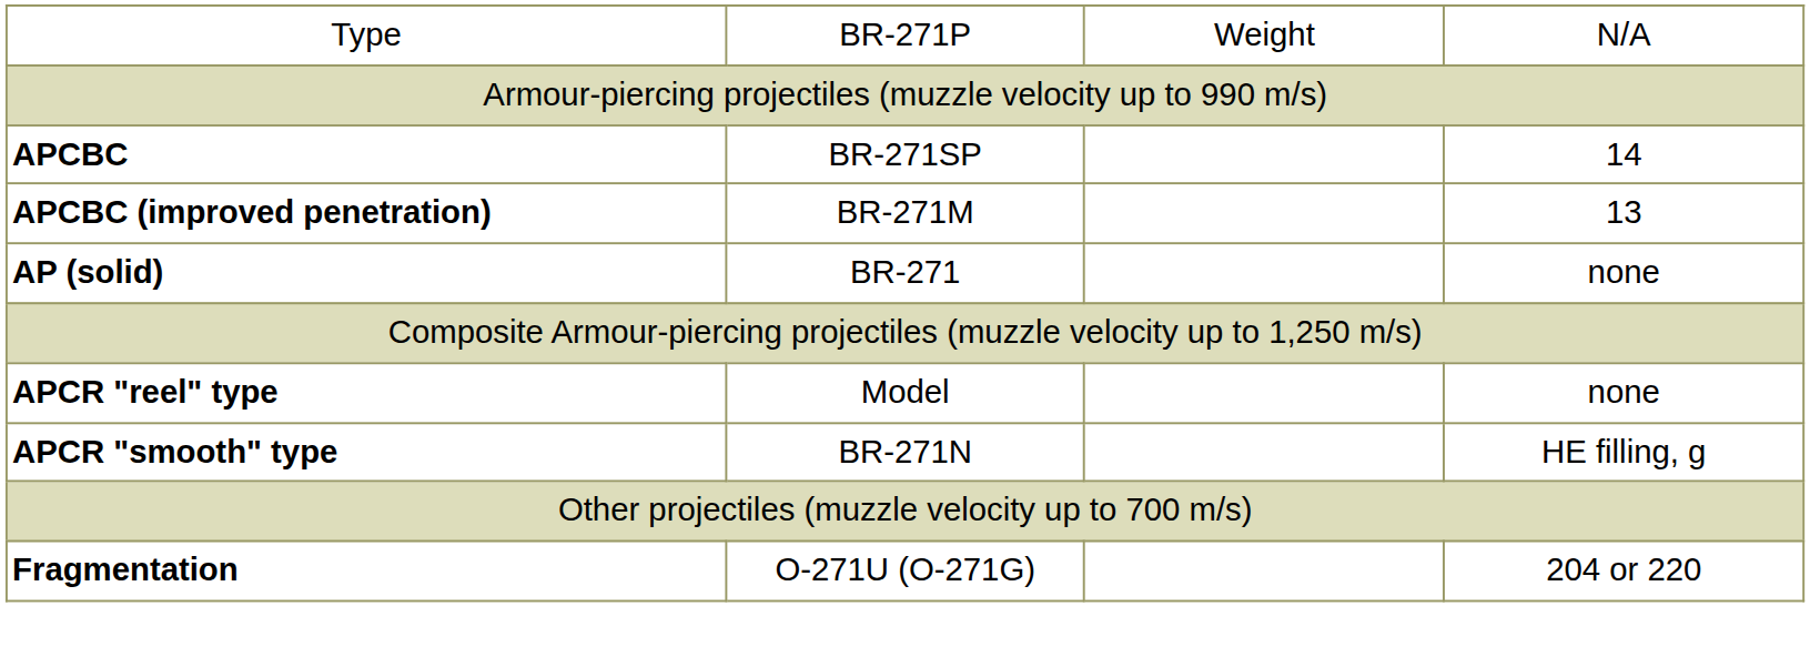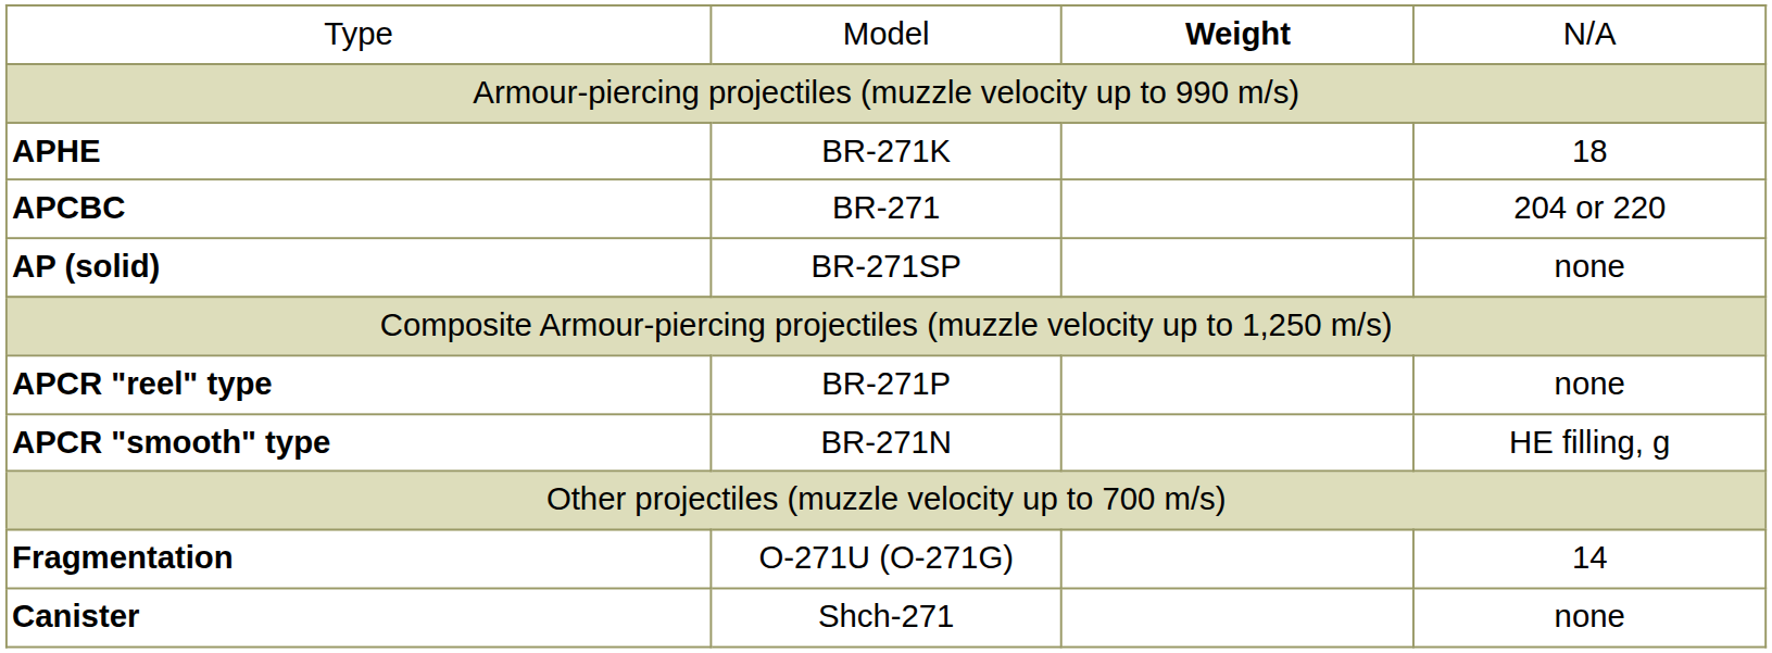 <table border=0 cellspacing=0 cellpadding=2 style="margin:0 0 .5em 1em; width:95%; background:#fff; border-collapse:collapse; border:1px solid #996; line-height:1.5; font-size:95%">
 <tr>
 </tr>
 <tr style="vertical-align:top; text-align:center; border:1px solid #996;">
 <td width="40%"  style="border:1px solid #996">Type</td>
-<td style="border:1px solid #996">BR-271P</td>
-<td width="20%"  style="border:1px solid #996">Weight</td>
+<td width="20%"  style="border:1px solid #996">Model</td>
+<td width="20%"  style="border:1px solid #996"><strong>Weight</strong></td>
 <td style="border:1px solid #996">N/A</td>
 </tr>
 <tr style="vertical-align:top; text-align:center; border:1px solid #996; background-color:#ddb;">
 <td colspan="4">Armour-piercing projectiles (muzzle velocity up to 990 m/s)</td>
 </tr>
 <tr style="vertical-align:top; text-align:center;">
-<th style="border:1px solid #996; text-align:left">APCBC</th>
-<td style="border:1px solid #996">BR-271SP</td>
+<th style="border:1px solid #996; text-align:left">APHE</th>
+<td style="border:1px solid #996">BR-271K</td>
 <td style="border:1px solid #996"></td>
-<td style="border:1px solid #996">14</td>
+<td style="border:1px solid #996">18</td>
 </tr>
 <tr style="vertical-align:top; text-align:center;">
-<th style="border:1px solid #996; text-align:left">APCBC (improved penetration)</th>
-<td style="border:1px solid #996">BR-271M</td>
+<th style="border:1px solid #996; text-align:left">APCBC</th>
+<td style="border:1px solid #996">BR-271</td>
 <td style="border:1px solid #996"></td>
-<td style="border:1px solid #996">13</td>
+<td style="border:1px solid #996">204 or 220</td>
 </tr>
 <tr style="vertical-align:top; text-align:center;">
 <th style="border:1px solid #996; text-align:left">AP (solid)</th>
-<td style="border:1px solid #996">BR-271</td>
+<td style="border:1px solid #996">BR-271SP</td>
 <td style="border:1px solid #996"></td>
 <td style="border:1px solid #996">none</td>
 </tr>
 <tr style="vertical-align:top; text-align:center; border:1px solid #996; background-color:#ddb;">
 <td colspan="4">Composite Armour-piercing projectiles (muzzle velocity up to 1,250 m/s)</td>
 </tr>
 <tr style="vertical-align:top; text-align:center;">
 <th style="border:1px solid #996; text-align:left">APCR "reel" type</th>
-<td width="20%"  style="border:1px solid #996">Model</td>
+<td style="border:1px solid #996">BR-271P</td>
 <td style="border:1px solid #996"></td>
 <td style="border:1px solid #996">none</td>
 </tr>
 <tr style="vertical-align:top; text-align:center;">
 <th style="border:1px solid #996; text-align:left">APCR "smooth" type</th>
 <td style="border:1px solid #996">BR-271N</td>
 <td style="border:1px solid #996"></td>
 <td width="20%"  style="border:1px solid #996">HE filling, g</td>
 </tr>
 <tr style="vertical-align:top; text-align:center; border:1px solid #996; background-color:#ddb;">
 <td colspan="4">Other projectiles (muzzle velocity up to 700 m/s)</td>
 </tr>
 <tr style="vertical-align:top; text-align:center;">
 <th style="border:1px solid #996; text-align:left">Fragmentation</th>
 <td style="border:1px solid #996">O-271U (O-271G)</td>
 <td style="border:1px solid #996"></td>
-<td style="border:1px solid #996">204 or 220</td>
+<td style="border:1px solid #996">14</td>
+</tr>
+<tr style="vertical-align:top; text-align:center;">
+<th style="border:1px solid #996; text-align:left">Canister</th>
+<td style="border:1px solid #996">Shch-271</td>
+<td style="border:1px solid #996"></td>
+<td style="border:1px solid #996">none</td>
 </tr>
 </table>
